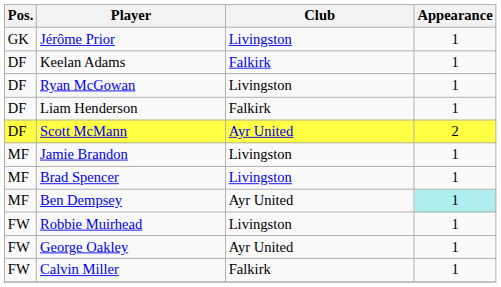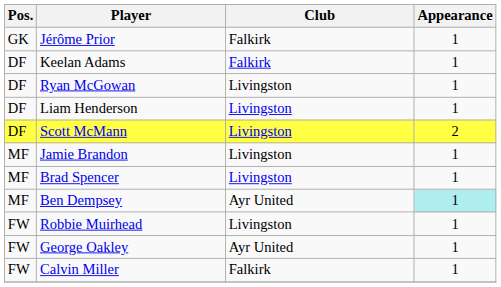 <table class="wikitable">
 <tr>
 <th>Pos.</th>
 <th>Player</th>
 <th>Club</th>
 <th>Appearance</th>
 </tr>
 <tr>
 <td>GK</td>
 <td style="width:200px;"><a href='#'>Jérôme Prior</a></td>
-<td style="width:200px;"><a href='#'>Livingston</a></td>
+<td>Falkirk</td>
 <td align="center">1</td>
 </tr>
 <tr>
 <td>DF</td>
 <td>Keelan Adams</td>
 <td><a href='#'>Falkirk</a></td>
 <td align="center">1</td>
 </tr>
 <tr>
 <td>DF</td>
 <td><a href='#'>Ryan McGowan</a></td>
 <td>Livingston</td>
 <td align="center">1</td>
 </tr>
 <tr>
 <td>DF</td>
 <td>Liam Henderson</td>
-<td>Falkirk</td>
+<td style="width:200px;"><a href='#'>Livingston</a></td>
 <td align="center">1</td>
 </tr>
 <tr style="background:#ffff44;">
 <td>DF</td>
 <td><a href='#'>Scott McMann</a> </td>
-<td><a href='#'>Ayr United</a></td>
+<td style="width:200px;"><a href='#'>Livingston</a></td>
 <td align="center">2</td>
 </tr>
 <tr>
 <td>MF</td>
 <td><a href='#'>Jamie Brandon</a></td>
 <td>Livingston</td>
 <td align="center">1</td>
 </tr>
 <tr>
 <td>MF</td>
 <td><a href='#'>Brad Spencer</a></td>
 <td style="width:200px;"><a href='#'>Livingston</a></td>
 <td align="center">1</td>
 </tr>
 <tr>
 <td>MF</td>
 <td><a href='#'>Ben Dempsey</a></td>
 <td>Ayr United</td>
 <td align="center" style="background: paleturquoise;">1</td>
 </tr>
 <tr>
 <td>FW</td>
 <td><a href='#'>Robbie Muirhead</a></td>
 <td>Livingston</td>
 <td align="center">1</td>
 </tr>
 <tr>
 <td>FW</td>
 <td><a href='#'>George Oakley</a></td>
 <td>Ayr United</td>
 <td align="center">1</td>
 </tr>
 <tr>
 <td>FW</td>
 <td><a href='#'>Calvin Miller</a></td>
 <td>Falkirk</td>
 <td align="center">1</td>
 </tr>
 <tr>
 </tr>
 </table>
